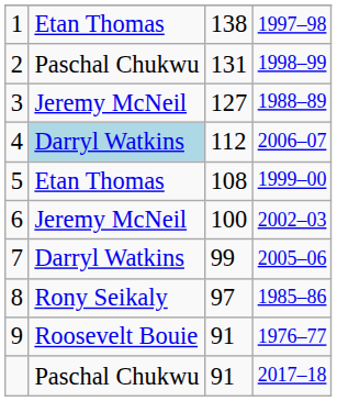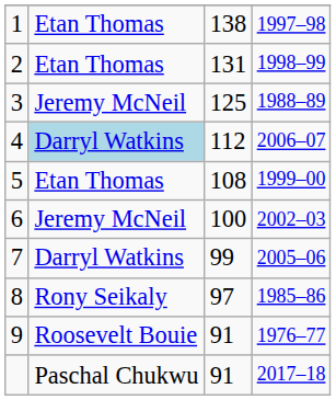 <table class="wikitable">
 <tr>
 </tr>
 <tr>
 <td>1</td>
 <td><a href='#'>Etan Thomas</a></td>
 <td>138</td>
 <td style="font-size:80%;"><a href='#'>1997–98</a></td>
 </tr>
 <tr>
 <td>2</td>
-<td>Paschal Chukwu</td>
+<td><a href='#'>Etan Thomas</a></td>
 <td>131</td>
 <td style="font-size:80%;"><a href='#'>1998–99</a></td>
 </tr>
 <tr>
 <td>3</td>
 <td><a href='#'>Jeremy McNeil</a></td>
-<td>127</td>
+<td>125</td>
 <td style="font-size:80%;"><a href='#'>1988–89</a></td>
 </tr>
 <tr>
 <td>4</td>
 <td style="background: lightblue;"><a href='#'>Darryl Watkins</a></td>
 <td>112</td>
 <td style="font-size:80%;"><a href='#'>2006–07</a></td>
 </tr>
 <tr>
 <td>5</td>
 <td><a href='#'>Etan Thomas</a></td>
 <td>108</td>
 <td style="font-size:80%;"><a href='#'>1999–00</a></td>
 </tr>
 <tr>
 <td>6</td>
 <td><a href='#'>Jeremy McNeil</a></td>
 <td>100</td>
 <td style="font-size:80%;"><a href='#'>2002–03</a></td>
 </tr>
 <tr>
 <td>7</td>
 <td><a href='#'>Darryl Watkins</a></td>
 <td>99</td>
 <td style="font-size:80%;"><a href='#'>2005–06</a></td>
 </tr>
 <tr>
 <td>8</td>
 <td><a href='#'>Rony Seikaly</a></td>
 <td>97</td>
 <td style="font-size:80%;"><a href='#'>1985–86</a></td>
 </tr>
 <tr>
 <td>9</td>
 <td><a href='#'>Roosevelt Bouie</a></td>
 <td>91</td>
 <td style="font-size:80%;"><a href='#'>1976–77</a></td>
 </tr>
 <tr>
 <td></td>
 <td>Paschal Chukwu</td>
 <td>91</td>
 <td style="font-size:80%;"><a href='#'>2017–18</a></td>
 </tr>
 </table>
